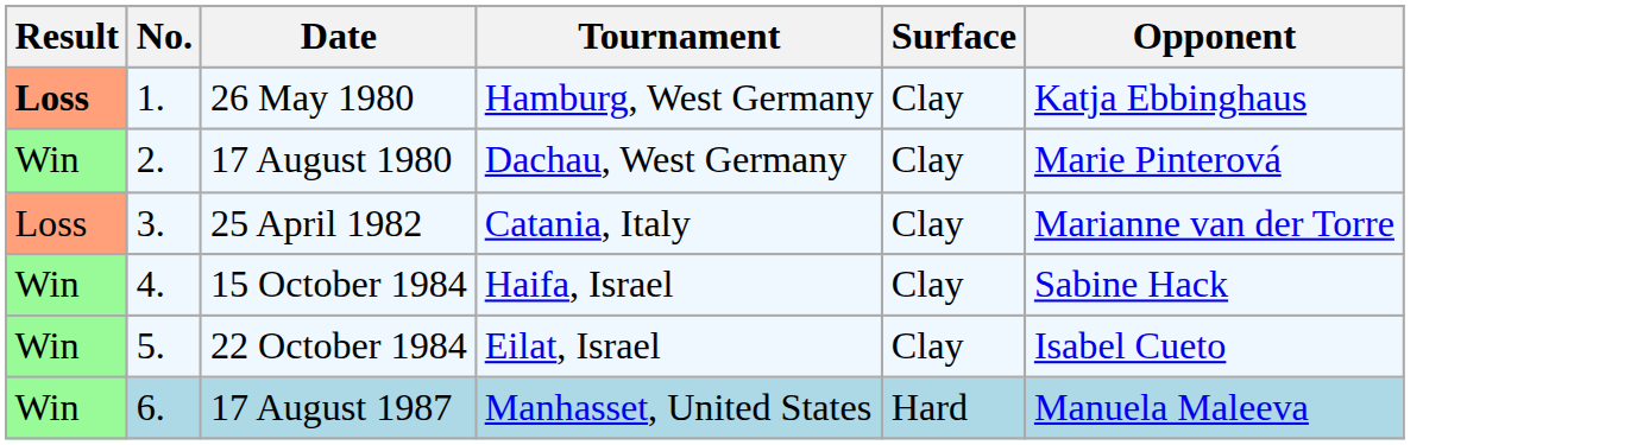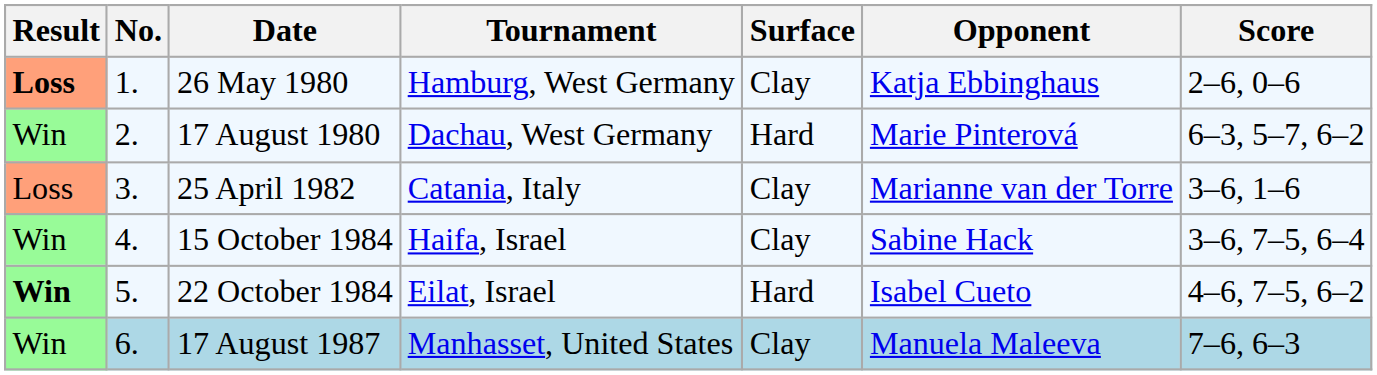 <table class="sortable wikitable" style=font-size:97%>
 <tr>
 <th>Result</th>
 <th>No.</th>
 <th>Date</th>
 <th>Tournament</th>
 <th>Surface</th>
 <th>Opponent</th>
+<th>Score</th>
 </tr>
 <tr style="background:#f0f8ff;">
 <td style="background:#ffa07a;"><strong>Loss</strong></td>
 <td>1.</td>
 <td>26 May 1980</td>
 <td><a href='#'>Hamburg</a>, West Germany</td>
 <td>Clay</td>
 <td> <a href='#'>Katja Ebbinghaus</a></td>
+<td>2–6, 0–6</td>
 </tr>
 <tr style="background:#f0f8ff;">
 <td style="background:#98fb98;">Win</td>
 <td>2.</td>
 <td>17 August 1980</td>
 <td><a href='#'>Dachau</a>, West Germany</td>
-<td>Clay</td>
+<td>Hard</td>
 <td> <a href='#'>Marie Pinterová</a></td>
+<td>6–3, 5–7, 6–2</td>
 </tr>
 <tr style="background:#f0f8ff;">
 <td style="background:#ffa07a;">Loss</td>
 <td>3.</td>
 <td>25 April 1982</td>
 <td><a href='#'>Catania</a>, Italy</td>
 <td>Clay</td>
 <td> <a href='#'>Marianne van der Torre</a></td>
+<td>3–6, 1–6</td>
 </tr>
 <tr style="background:#f0f8ff;">
 <td style="background:#98fb98;">Win</td>
 <td>4.</td>
 <td>15 October 1984</td>
 <td><a href='#'>Haifa</a>, Israel</td>
 <td>Clay</td>
 <td> <a href='#'>Sabine Hack</a></td>
+<td>3–6, 7–5, 6–4</td>
 </tr>
 <tr style="background:#f0f8ff;">
-<td style="background:#98fb98;">Win</td>
+<td style="background:#98fb98;"><strong>Win</strong></td>
 <td>5.</td>
 <td>22 October 1984</td>
 <td><a href='#'>Eilat</a>, Israel</td>
-<td>Clay</td>
+<td>Hard</td>
 <td> <a href='#'>Isabel Cueto</a></td>
+<td>4–6, 7–5, 6–2</td>
 </tr>
 <tr style="background:lightblue;">
 <td style="background:#98fb98;">Win</td>
 <td>6.</td>
 <td>17 August 1987</td>
 <td><a href='#'>Manhasset</a>, United States</td>
-<td>Hard</td>
+<td>Clay</td>
 <td> <a href='#'>Manuela Maleeva</a></td>
+<td>7–6, 6–3</td>
 </tr>
 </table>
